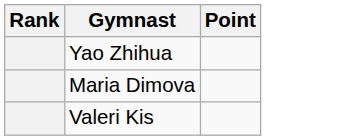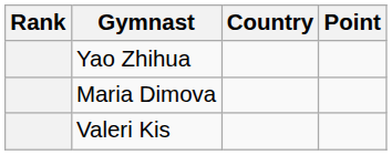 <table class="wikitable sortable">
 <tr>
 <th>Rank</th>
 <th>Gymnast</th>
+<th>Country</th>
 <th>Point</th>
 </tr>
 <tr>
 <th></th>
 <td>Yao Zhihua</td>
 <td></td>
+<td></td>
 </tr>
 <tr>
 <th></th>
 <td>Maria Dimova</td>
+<td></td>
 <td></td>
 </tr>
 <tr>
 <th></th>
 <td>Valeri Kis</td>
 <td></td>
+<td></td>
 </tr>
 </table>
